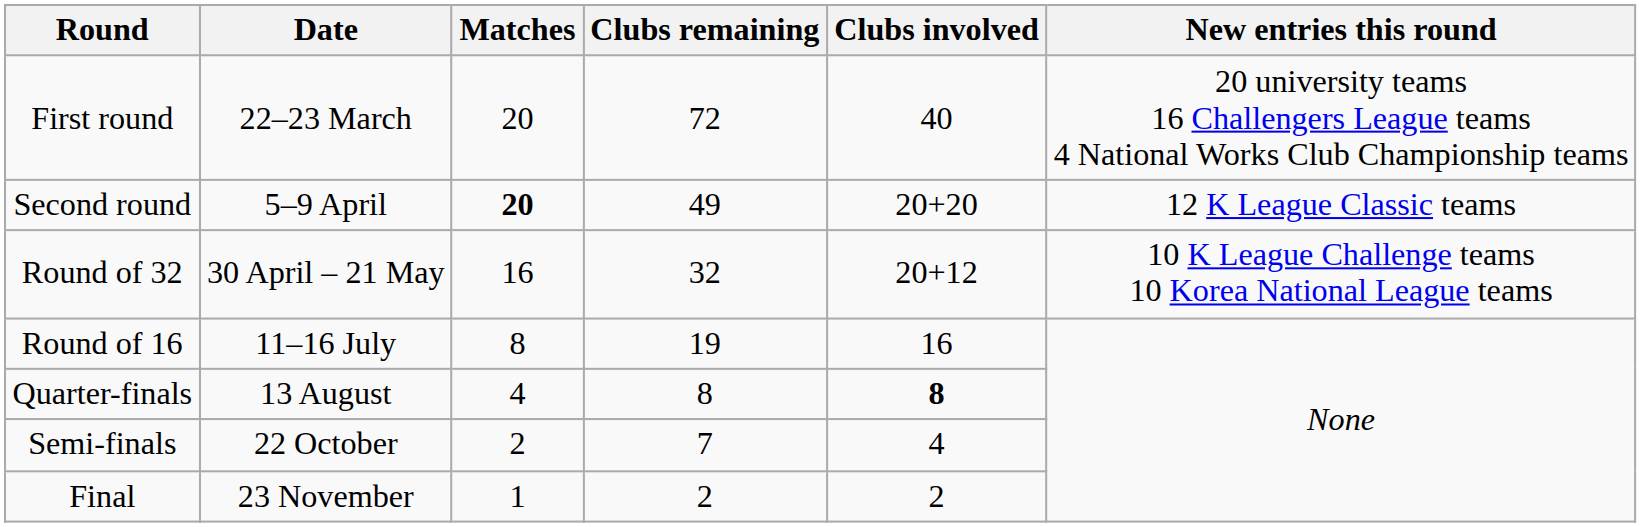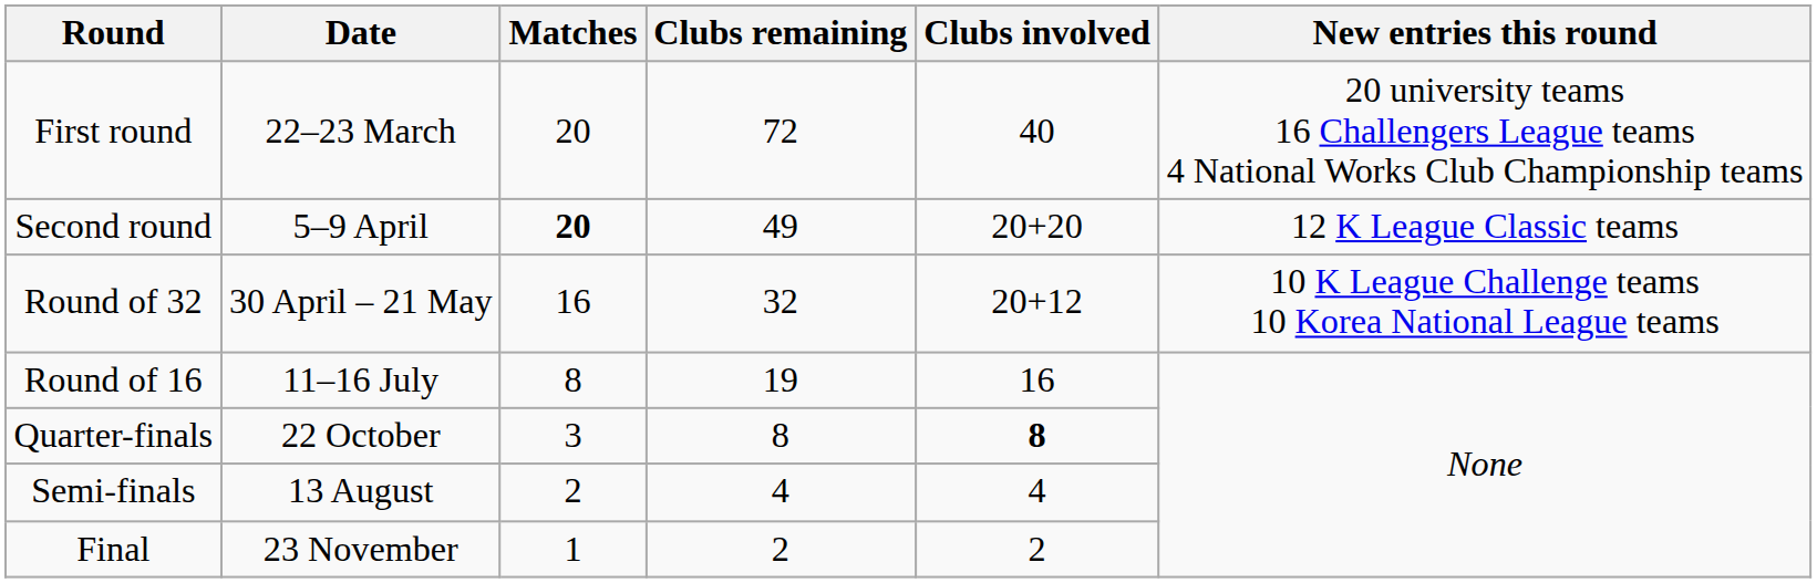 <table class="wikitable">
 <tr>
 <th>Round</th>
 <th>Date</th>
 <th>Matches</th>
 <th>Clubs remaining</th>
 <th>Clubs involved</th>
 <th>New entries this round</th>
 </tr>
 <tr align=center>
 <td>First round</td>
 <td>22–23 March</td>
 <td>20</td>
 <td>72</td>
 <td>40</td>
 <td>20 university teams <br> 16 <a href='#'>Challengers League</a> teams <br> 4 National Works Club Championship teams</td>
 </tr>
 <tr align=center>
 <td>Second round</td>
 <td>5–9 April</td>
 <td><strong>20</strong></td>
 <td>49</td>
 <td>20+20</td>
 <td>12 <a href='#'>K League Classic</a> teams</td>
 </tr>
 <tr align=center>
 <td>Round of 32</td>
 <td>30 April – 21 May</td>
 <td>16</td>
 <td>32</td>
 <td>20+12</td>
 <td>10 <a href='#'>K League Challenge</a> teams <br> 10 <a href='#'>Korea National League</a> teams</td>
 </tr>
 <tr align=center>
 <td>Round of 16</td>
 <td>11–16 July</td>
 <td>8</td>
 <td>19</td>
 <td>16</td>
 <td rowspan="4"><em>None</em></td>
 </tr>
 <tr align=center>
 <td>Quarter-finals</td>
-<td>13 August</td>
-<td>4</td>
+<td>22 October</td>
+<td>3</td>
 <td>8</td>
 <td><strong>8</strong></td>
 </tr>
 <tr align=center>
 <td>Semi-finals</td>
-<td>22 October</td>
+<td>13 August</td>
 <td>2</td>
-<td>7</td>
+<td>4</td>
 <td>4</td>
 </tr>
 <tr align=center>
 <td>Final</td>
 <td>23 November</td>
 <td>1</td>
 <td>2</td>
 <td>2</td>
 </tr>
 </table>
